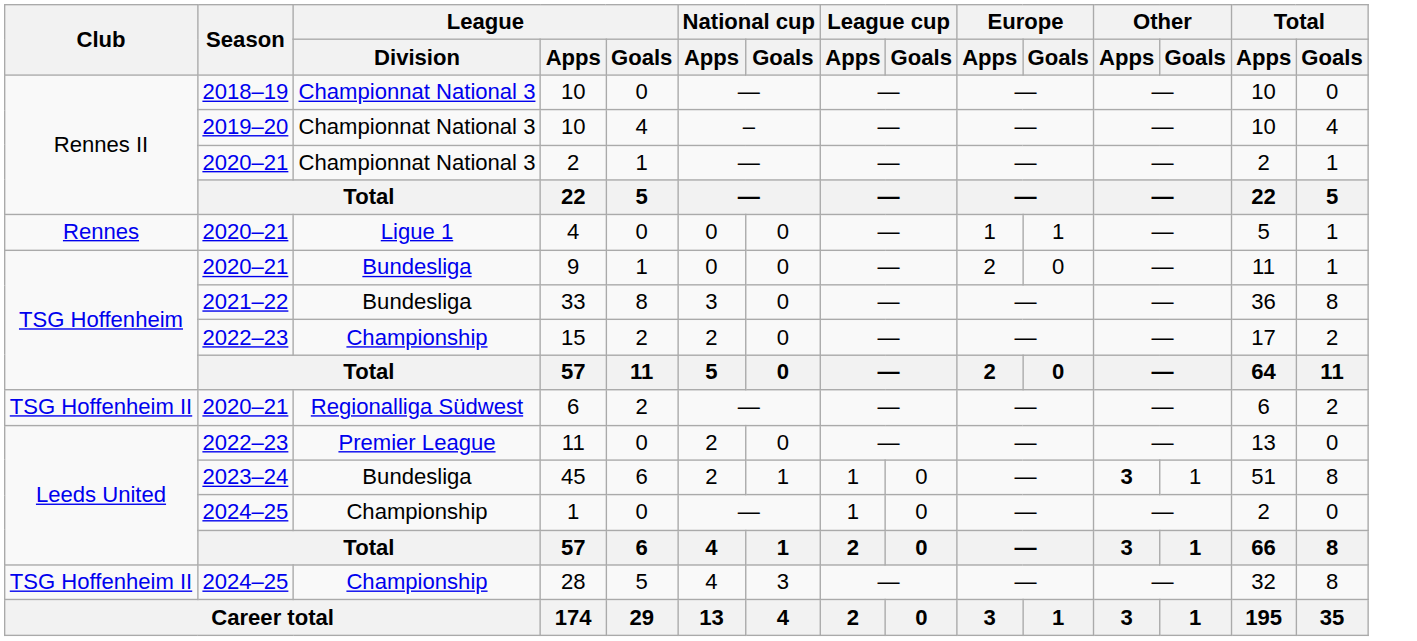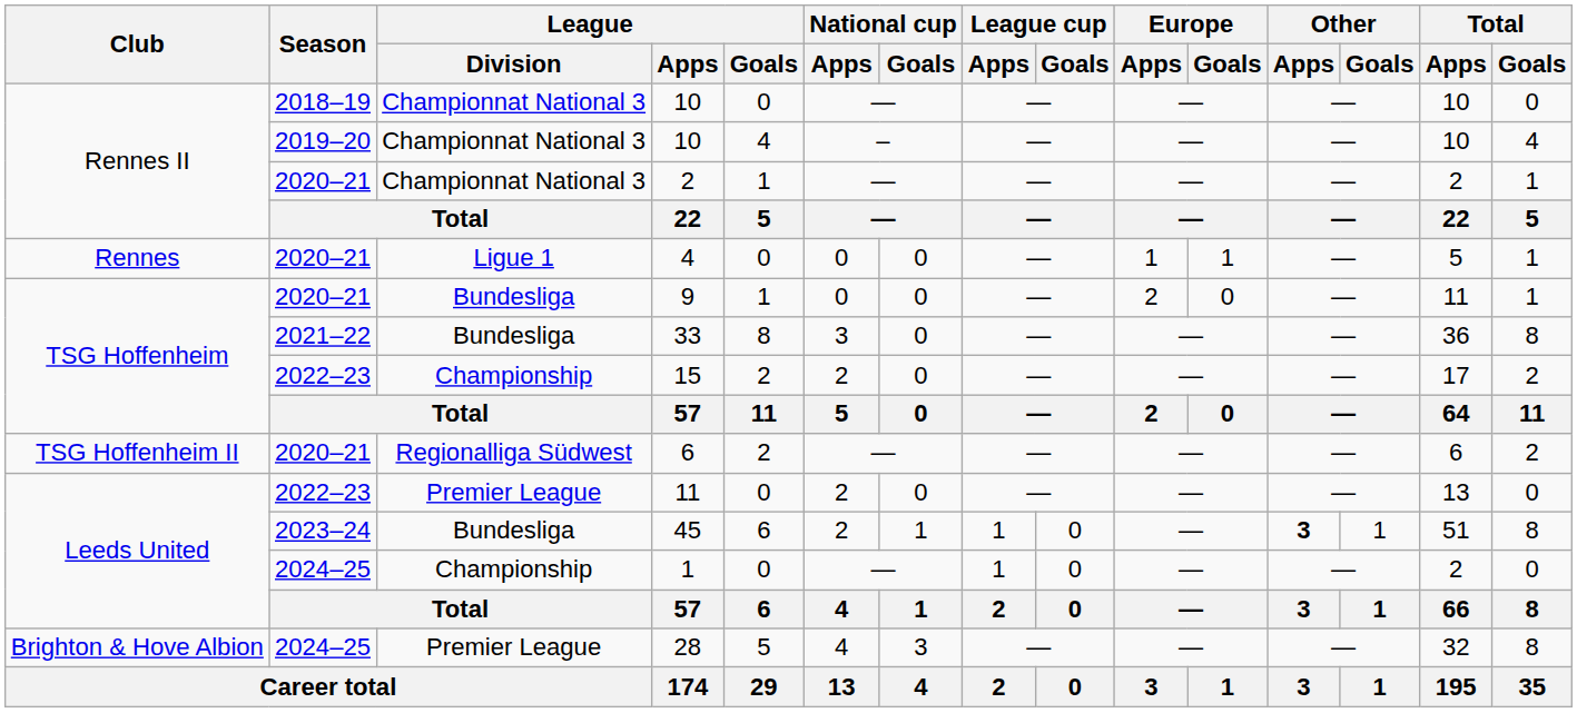 <table class="wikitable" style="text-align: center;">
 <tr>
 <th rowspan="2">Club</th>
 <th rowspan="2">Season</th>
 <th colspan="3">League</th>
 <th colspan="2">National cup</th>
 <th colspan="2">League cup</th>
 <th colspan="2">Europe</th>
 <th colspan="2">Other</th>
 <th colspan="2">Total</th>
 </tr>
 <tr>
 <th>Division</th>
 <th>Apps</th>
 <th>Goals</th>
 <th>Apps</th>
 <th>Goals</th>
 <th>Apps</th>
 <th>Goals</th>
 <th>Apps</th>
 <th>Goals</th>
 <th>Apps</th>
 <th>Goals</th>
 <th>Apps</th>
 <th>Goals</th>
 </tr>
 <tr>
 <td rowspan="4">Rennes II</td>
 <td><a href='#'>2018–19</a></td>
 <td><a href='#'>Championnat National 3</a></td>
 <td>10</td>
 <td>0</td>
 <td colspan="2">—</td>
 <td colspan="2">—</td>
 <td colspan="2">—</td>
 <td colspan="2">—</td>
 <td>10</td>
 <td>0</td>
 </tr>
 <tr>
 <td><a href='#'>2019–20</a></td>
 <td>Championnat National 3</td>
 <td>10</td>
 <td>4</td>
 <td colspan="2">–</td>
 <td colspan="2">—</td>
 <td colspan="2">—</td>
 <td colspan="2">—</td>
 <td>10</td>
 <td>4</td>
 </tr>
 <tr>
 <td><a href='#'>2020–21</a></td>
 <td>Championnat National 3</td>
 <td>2</td>
 <td>1</td>
 <td colspan="2">—</td>
 <td colspan="2">—</td>
 <td colspan="2">—</td>
 <td colspan="2">—</td>
 <td>2</td>
 <td>1</td>
 </tr>
 <tr>
 <th colspan="2">Total</th>
 <th>22</th>
 <th>5</th>
 <th colspan="2">—</th>
 <th colspan="2">—</th>
 <th colspan="2">—</th>
 <th colspan="2">—</th>
 <th>22</th>
 <th>5</th>
 </tr>
 <tr>
 <td><a href='#'>Rennes</a></td>
 <td><a href='#'>2020–21</a></td>
 <td><a href='#'>Ligue 1</a></td>
 <td>4</td>
 <td>0</td>
 <td>0</td>
 <td>0</td>
 <td colspan="2">—</td>
 <td>1</td>
 <td>1</td>
 <td colspan="2">—</td>
 <td>5</td>
 <td>1</td>
 </tr>
 <tr>
 <td rowspan="4"><a href='#'>TSG Hoffenheim</a></td>
 <td><a href='#'>2020–21</a></td>
 <td><a href='#'>Bundesliga</a></td>
 <td>9</td>
 <td>1</td>
 <td>0</td>
 <td>0</td>
 <td colspan="2">—</td>
 <td>2</td>
 <td>0</td>
 <td colspan="2">—</td>
 <td>11</td>
 <td>1</td>
 </tr>
 <tr>
 <td><a href='#'>2021–22</a></td>
 <td>Bundesliga</td>
 <td>33</td>
 <td>8</td>
 <td>3</td>
 <td>0</td>
 <td colspan="2">—</td>
 <td colspan="2">—</td>
 <td colspan="2">—</td>
 <td>36</td>
 <td>8</td>
 </tr>
 <tr>
 <td><a href='#'>2022–23</a></td>
 <td><a href='#'>Championship</a></td>
 <td>15</td>
 <td>2</td>
 <td>2</td>
 <td>0</td>
 <td colspan="2">—</td>
 <td colspan="2">—</td>
 <td colspan="2">—</td>
 <td>17</td>
 <td>2</td>
 </tr>
 <tr>
 <th colspan="2">Total</th>
 <th>57</th>
 <th>11</th>
 <th>5</th>
 <th>0</th>
 <th colspan="2">—</th>
 <th>2</th>
 <th>0</th>
 <th colspan="2">—</th>
 <th>64</th>
 <th>11</th>
 </tr>
 <tr>
 <td><a href='#'>TSG Hoffenheim II</a></td>
 <td><a href='#'>2020–21</a></td>
 <td><a href='#'>Regionalliga Südwest</a></td>
 <td>6</td>
 <td>2</td>
 <td colspan="2">—</td>
 <td colspan="2">—</td>
 <td colspan="2">—</td>
 <td colspan="2">—</td>
 <td>6</td>
 <td>2</td>
 </tr>
 <tr>
 <td rowspan="4"><a href='#'>Leeds United</a></td>
 <td><a href='#'>2022–23</a></td>
 <td><a href='#'>Premier League</a></td>
 <td>11</td>
 <td>0</td>
 <td>2</td>
 <td>0</td>
 <td colspan="2">—</td>
 <td colspan="2">—</td>
 <td colspan="2">—</td>
 <td>13</td>
 <td>0</td>
 </tr>
 <tr>
 <td><a href='#'>2023–24</a></td>
 <td>Bundesliga</td>
 <td>45</td>
 <td>6</td>
 <td>2</td>
 <td>1</td>
 <td>1</td>
 <td>0</td>
 <td colspan="2">—</td>
 <td><strong>3</strong></td>
 <td>1</td>
 <td>51</td>
 <td>8</td>
 </tr>
 <tr>
 <td><a href='#'>2024–25</a></td>
 <td>Championship</td>
 <td>1</td>
 <td>0</td>
 <td colspan="2">—</td>
 <td>1</td>
 <td>0</td>
 <td colspan="2">—</td>
 <td colspan="2">—</td>
 <td>2</td>
 <td>0</td>
 </tr>
 <tr>
 <th colspan="2">Total</th>
 <th>57</th>
 <th>6</th>
 <th>4</th>
 <th>1</th>
 <th>2</th>
 <th>0</th>
 <th colspan="2">—</th>
 <th>3</th>
 <th>1</th>
 <th>66</th>
 <th>8</th>
 </tr>
 <tr>
-<td><a href='#'>TSG Hoffenheim II</a></td>
+<td><a href='#'>Brighton & Hove Albion</a></td>
 <td><a href='#'>2024–25</a></td>
-<td><a href='#'>Championship</a></td>
+<td>Premier League</td>
 <td>28</td>
 <td>5</td>
 <td>4</td>
 <td>3</td>
 <td colspan="2">—</td>
 <td colspan="2">—</td>
 <td colspan="2">—</td>
 <td>32</td>
 <td>8</td>
 </tr>
 <tr>
 <th colspan="3">Career total</th>
 <th>174</th>
 <th>29</th>
 <th>13</th>
 <th>4</th>
 <th>2</th>
 <th>0</th>
 <th>3</th>
 <th>1</th>
 <th>3</th>
 <th>1</th>
 <th>195</th>
 <th>35</th>
 </tr>
 </table>
